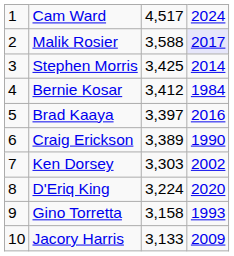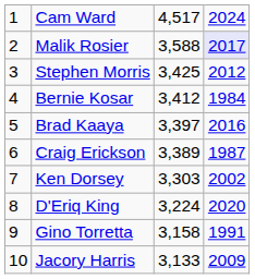 <table class="wikitable">
 <tr>
 <td>1</td>
 <td><a href='#'>Cam Ward</a></td>
 <td><abbr>4,517</abbr></td>
 <td><a href='#'>2024</a></td>
 </tr>
 <tr>
 <td>2</td>
 <td><a href='#'>Malik Rosier</a></td>
 <td><abbr>3,588</abbr></td>
 <td style="background: lavender;"><a href='#'>2017</a></td>
 </tr>
 <tr>
 <td>3</td>
 <td><a href='#'>Stephen Morris</a></td>
 <td><abbr>3,425</abbr></td>
-<td><a href='#'>2014</a></td>
+<td><a href='#'>2012</a></td>
 </tr>
 <tr>
 <td>4</td>
 <td><a href='#'>Bernie Kosar</a></td>
 <td><abbr>3,412</abbr></td>
 <td><a href='#'>1984</a></td>
 </tr>
 <tr>
 <td>5</td>
 <td><a href='#'>Brad Kaaya</a></td>
 <td><abbr>3,397</abbr></td>
 <td><a href='#'>2016</a></td>
 </tr>
 <tr>
 <td>6</td>
 <td><a href='#'>Craig Erickson</a></td>
 <td><abbr>3,389</abbr></td>
-<td><a href='#'>1990</a></td>
+<td><a href='#'>1987</a></td>
 </tr>
 <tr>
 <td>7</td>
 <td><a href='#'>Ken Dorsey</a></td>
 <td><abbr>3,303</abbr></td>
 <td><a href='#'>2002</a></td>
 </tr>
 <tr>
 <td>8</td>
 <td><a href='#'>D'Eriq King</a></td>
 <td><abbr>3,224</abbr></td>
 <td><a href='#'>2020</a></td>
 </tr>
 <tr>
 <td>9</td>
 <td><a href='#'>Gino Torretta</a></td>
 <td><abbr>3,158</abbr></td>
-<td><a href='#'>1993</a></td>
+<td><a href='#'>1991</a></td>
 </tr>
 <tr>
 <td>10</td>
 <td><a href='#'>Jacory Harris</a></td>
 <td><abbr>3,133</abbr></td>
 <td><a href='#'>2009</a></td>
 </tr>
 </table>
